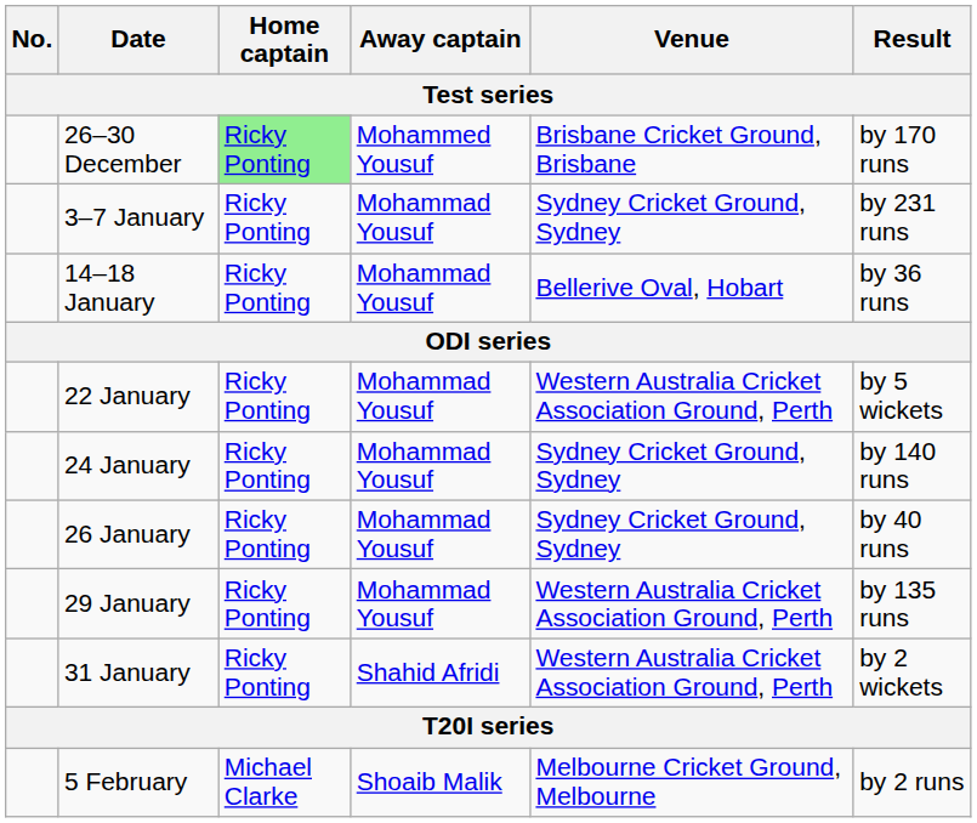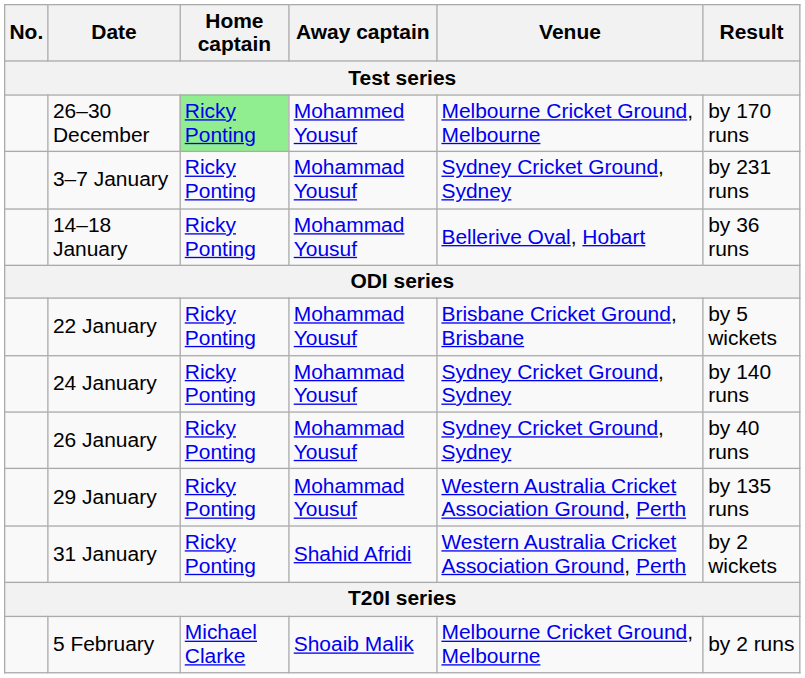 <table class="wikitable">
 <tr>
 <th>No.</th>
 <th>Date</th>
 <th>Home captain</th>
 <th>Away captain</th>
 <th>Venue</th>
 <th>Result</th>
 </tr>
 <tr>
 <th colspan="9">Test series</th>
 </tr>
 <tr>
 <td></td>
 <td>26–30 December</td>
 <td style="background: lightgreen;"><a href='#'>Ricky Ponting</a></td>
 <td><a href='#'>Mohammed Yousuf</a></td>
-<td><a href='#'>Brisbane Cricket Ground</a>, <a href='#'>Brisbane</a></td>
+<td><a href='#'>Melbourne Cricket Ground</a>, <a href='#'>Melbourne</a></td>
 <td> by 170 runs</td>
 </tr>
 <tr>
 <td></td>
 <td>3–7 January</td>
 <td><a href='#'>Ricky Ponting</a></td>
 <td><a href='#'>Mohammad Yousuf</a></td>
 <td><a href='#'>Sydney Cricket Ground</a>, <a href='#'>Sydney</a></td>
 <td> by 231 runs</td>
 </tr>
 <tr>
 <td></td>
 <td>14–18 January</td>
 <td><a href='#'>Ricky Ponting</a></td>
 <td><a href='#'>Mohammad Yousuf</a></td>
 <td><a href='#'>Bellerive Oval</a>, <a href='#'>Hobart</a></td>
 <td> by 36 runs</td>
 </tr>
 <tr>
 <th colspan="9">ODI series</th>
 </tr>
 <tr>
 <td></td>
 <td>22 January</td>
 <td><a href='#'>Ricky Ponting</a></td>
 <td><a href='#'>Mohammad Yousuf</a></td>
-<td><a href='#'>Western Australia Cricket Association Ground</a>, <a href='#'>Perth</a></td>
+<td><a href='#'>Brisbane Cricket Ground</a>, <a href='#'>Brisbane</a></td>
 <td> by 5 wickets</td>
 </tr>
 <tr>
 <td></td>
 <td>24 January</td>
 <td><a href='#'>Ricky Ponting</a></td>
 <td><a href='#'>Mohammad Yousuf</a></td>
 <td><a href='#'>Sydney Cricket Ground</a>, <a href='#'>Sydney</a></td>
 <td> by 140 runs</td>
 </tr>
 <tr>
 <td></td>
 <td>26 January</td>
 <td><a href='#'>Ricky Ponting</a></td>
 <td><a href='#'>Mohammad Yousuf</a></td>
 <td><a href='#'>Sydney Cricket Ground</a>, <a href='#'>Sydney</a></td>
 <td> by 40 runs</td>
 </tr>
 <tr>
 <td></td>
 <td>29 January</td>
 <td><a href='#'>Ricky Ponting</a></td>
 <td><a href='#'>Mohammad Yousuf</a></td>
 <td><a href='#'>Western Australia Cricket Association Ground</a>, <a href='#'>Perth</a></td>
 <td> by 135 runs</td>
 </tr>
 <tr>
 <td></td>
 <td>31 January</td>
 <td><a href='#'>Ricky Ponting</a></td>
 <td><a href='#'>Shahid Afridi</a></td>
 <td><a href='#'>Western Australia Cricket Association Ground</a>, <a href='#'>Perth</a></td>
 <td> by 2 wickets</td>
 </tr>
 <tr>
 <th colspan="9">T20I series</th>
 </tr>
 <tr>
 <td></td>
 <td>5 February</td>
 <td><a href='#'>Michael Clarke</a></td>
 <td><a href='#'>Shoaib Malik</a></td>
 <td><a href='#'>Melbourne Cricket Ground</a>, <a href='#'>Melbourne</a></td>
 <td> by 2 runs</td>
 </tr>
 </table>
